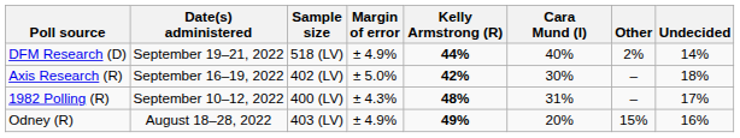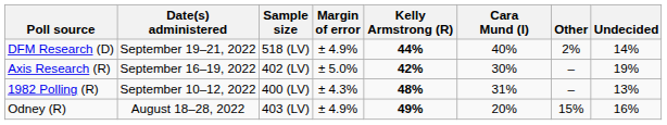 <table class="wikitable" style="font-size:90%;text-align:center;">
 <tr valign=bottom>
 <th>Poll source</th>
 <th>Date(s)<br>administered</th>
 <th>Sample<br>size</th>
 <th>Margin<br>of error</th>
 <th style="width:100px;">Kelly<br>Armstrong (R)</th>
 <th style="width:100px;">Cara<br>Mund (I)</th>
 <th>Other</th>
 <th>Undecided</th>
 </tr>
 <tr>
 <td style="text-align:left;"><a href='#'>DFM Research</a> (D)</td>
 <td>September 19–21, 2022</td>
 <td>518 (LV)</td>
 <td>± 4.9%</td>
 <td><strong>44%</strong></td>
 <td>40%</td>
 <td>2%</td>
 <td>14%</td>
 </tr>
 <tr>
 <td style="text-align:left;"><a href='#'>Axis Research</a> (R)</td>
 <td>September 16–19, 2022</td>
 <td>402 (LV)</td>
 <td>± 5.0%</td>
 <td><strong>42%</strong></td>
 <td>30%</td>
 <td>–</td>
-<td>18%</td>
+<td>19%</td>
 </tr>
 <tr>
 <td style="text-align:left;"><a href='#'>1982 Polling</a> (R)</td>
 <td>September 10–12, 2022</td>
 <td>400 (LV)</td>
 <td>± 4.3%</td>
 <td><strong>48%</strong></td>
 <td>31%</td>
 <td>–</td>
-<td>17%</td>
+<td>13%</td>
 </tr>
 <tr>
 <td style="text-align:left;">Odney (R)</td>
 <td>August 18–28, 2022</td>
 <td>403 (LV)</td>
 <td>± 4.9%</td>
 <td><strong>49%</strong></td>
 <td>20%</td>
 <td>15%</td>
 <td>16%</td>
 </tr>
 </table>
